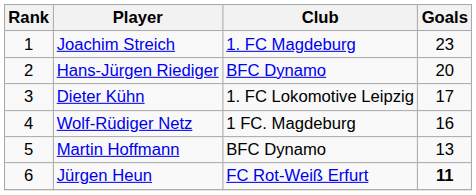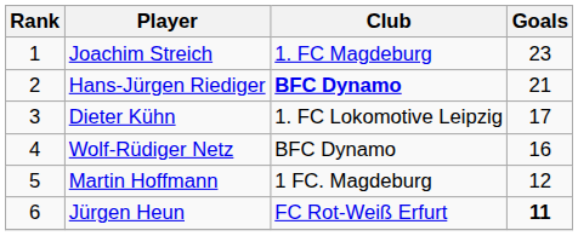 <table class="wikitable">
 <tr>
 <th>Rank</th>
 <th>Player</th>
 <th>Club</th>
 <th>Goals</th>
 </tr>
 <tr>
 <td align=center>1</td>
 <td> <a href='#'>Joachim Streich</a></td>
 <td><a href='#'>1. FC Magdeburg</a></td>
 <td align=center>23</td>
 </tr>
 <tr>
 <td align=center>2</td>
 <td> <a href='#'>Hans-Jürgen Riediger</a></td>
-<td><a href='#'>BFC Dynamo</a></td>
-<td align=center>20</td>
+<td><strong><a href='#'>BFC Dynamo</a></strong></td>
+<td align=center>21</td>
 </tr>
 <tr>
 <td align=center>3</td>
 <td> <a href='#'>Dieter Kühn</a></td>
 <td>1. FC Lokomotive Leipzig</td>
 <td align=center>17</td>
 </tr>
 <tr>
 <td align=center>4</td>
 <td> <a href='#'>Wolf-Rüdiger Netz</a></td>
-<td>1 FC. Magdeburg</td>
+<td>BFC Dynamo</td>
 <td align=center>16</td>
 </tr>
 <tr>
 <td align=center>5</td>
 <td> <a href='#'>Martin Hoffmann</a></td>
-<td>BFC Dynamo</td>
-<td align=center>13</td>
+<td>1 FC. Magdeburg</td>
+<td align=center>12</td>
 </tr>
 <tr>
 <td align=center>6</td>
 <td> <a href='#'>Jürgen Heun</a></td>
 <td><a href='#'>FC Rot-Weiß Erfurt</a></td>
 <td align=center><strong>11</strong></td>
 </tr>
 <tr>
 </tr>
 </table>
